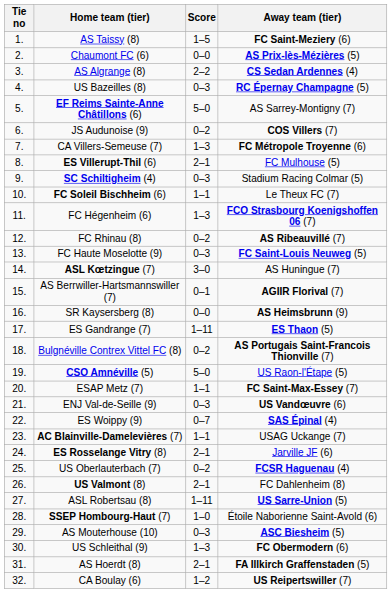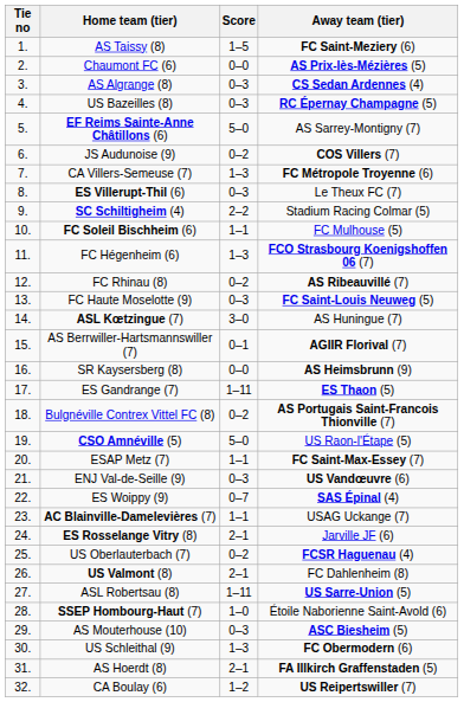 <table class="wikitable" style="text-align: center">
 <tr>
 <th>Tie no</th>
 <th>Home team (tier)</th>
 <th>Score</th>
 <th>Away team (tier)</th>
 </tr>
 <tr>
 <td>1.</td>
 <td><a href='#'>AS Taissy</a> (8)</td>
 <td>1–5</td>
 <td><strong>FC Saint-Meziery</strong> (6)</td>
 </tr>
 <tr>
 <td>2.</td>
 <td><a href='#'>Chaumont FC</a> (6)</td>
 <td>0–0 </td>
 <td><strong><a href='#'>AS Prix-lès-Mézières</a></strong> (5)</td>
 </tr>
 <tr>
 <td>3.</td>
 <td><a href='#'>AS Algrange</a> (8)</td>
-<td>2–2 </td>
+<td>0–3</td>
 <td><strong><a href='#'>CS Sedan Ardennes</a></strong> (4)</td>
 </tr>
 <tr>
 <td>4.</td>
 <td>US Bazeilles (8)</td>
 <td>0–3</td>
 <td><strong><a href='#'>RC Épernay Champagne</a></strong> (5)</td>
 </tr>
 <tr>
 <td>5.</td>
 <td><strong><a href='#'>EF Reims Sainte-Anne Châtillons</a></strong> (6)</td>
 <td>5–0</td>
 <td>AS Sarrey-Montigny (7)</td>
 </tr>
 <tr>
 <td>6.</td>
 <td>JS Audunoise (9)</td>
 <td>0–2</td>
 <td><strong>COS Villers</strong> (7)</td>
 </tr>
 <tr>
 <td>7.</td>
 <td>CA Villers-Semeuse (7)</td>
 <td>1–3</td>
 <td><strong>FC Métropole Troyenne</strong> (6)</td>
 </tr>
 <tr>
 <td>8.</td>
 <td><strong>ES Villerupt-Thil</strong> (6)</td>
-<td>2–1</td>
-<td><a href='#'>FC Mulhouse</a> (5)</td>
+<td>0–3</td>
+<td>Le Theux FC (7)</td>
 </tr>
 <tr>
 <td>9.</td>
 <td><strong><a href='#'>SC Schiltigheim</a></strong> (4)</td>
-<td>0–3</td>
+<td>2–2 </td>
 <td>Stadium Racing Colmar (5)</td>
 </tr>
 <tr>
 <td>10.</td>
 <td><strong>FC Soleil Bischheim</strong> (6)</td>
 <td>1–1 </td>
-<td>Le Theux FC (7)</td>
+<td><a href='#'>FC Mulhouse</a> (5)</td>
 </tr>
 <tr>
 <td>11.</td>
 <td>FC Hégenheim (6)</td>
 <td>1–3</td>
 <td><strong><a href='#'>FCO Strasbourg Koenigshoffen 06</a></strong> (7)</td>
 </tr>
 <tr>
 <td>12.</td>
 <td>FC Rhinau (8)</td>
 <td>0–2</td>
 <td><strong>AS Ribeauvillé</strong> (7)</td>
 </tr>
 <tr>
 <td>13.</td>
 <td>FC Haute Moselotte (9)</td>
 <td>0–3</td>
 <td><strong><a href='#'>FC Saint-Louis Neuweg</a></strong> (5)</td>
 </tr>
 <tr>
 <td>14.</td>
 <td><strong>ASL Kœtzingue</strong> (7)</td>
 <td>3–0</td>
 <td>AS Huningue (7)</td>
 </tr>
 <tr>
 <td>15.</td>
 <td>AS Berrwiller-Hartsmannswiller (7)</td>
 <td>0–1</td>
 <td><strong>AGIIR Florival</strong> (7)</td>
 </tr>
 <tr>
 <td>16.</td>
 <td>SR Kaysersberg (8)</td>
 <td>0–0 </td>
 <td><strong>AS Heimsbrunn</strong> (9)</td>
 </tr>
 <tr>
 <td>17.</td>
 <td>ES Gandrange (7)</td>
 <td>1–11</td>
 <td><strong><a href='#'>ES Thaon</a></strong> (5)</td>
 </tr>
 <tr>
 <td>18.</td>
 <td><a href='#'>Bulgnéville Contrex Vittel FC</a> (8)</td>
 <td>0–2</td>
 <td><strong>AS Portugais Saint-Francois Thionville</strong> (7)</td>
 </tr>
 <tr>
 <td>19.</td>
 <td><strong><a href='#'>CSO Amnéville</a></strong> (5)</td>
 <td>5–0</td>
 <td><a href='#'>US Raon-l'Étape</a> (5)</td>
 </tr>
 <tr>
 <td>20.</td>
 <td>ESAP Metz (7)</td>
 <td>1–1 </td>
 <td><strong>FC Saint-Max-Essey</strong> (7)</td>
 </tr>
 <tr>
 <td>21.</td>
 <td>ENJ Val-de-Seille (9)</td>
 <td>0–3</td>
 <td><strong>US Vandœuvre</strong> (6)</td>
 </tr>
 <tr>
 <td>22.</td>
 <td>ES Woippy (9)</td>
 <td>0–7</td>
 <td><strong><a href='#'>SAS Épinal</a></strong> (4)</td>
 </tr>
 <tr>
 <td>23.</td>
 <td><strong>AC Blainville-Damelevières</strong> (7)</td>
 <td>1–1 </td>
 <td>USAG Uckange (7)</td>
 </tr>
 <tr>
 <td>24.</td>
 <td><strong>ES Rosselange Vitry</strong> (8)</td>
 <td>2–1</td>
 <td><a href='#'>Jarville JF</a> (6)</td>
 </tr>
 <tr>
 <td>25.</td>
 <td>US Oberlauterbach (7)</td>
 <td>0–2</td>
 <td><strong><a href='#'>FCSR Haguenau</a></strong> (4)</td>
 </tr>
 <tr>
 <td>26.</td>
 <td><strong>US Valmont</strong> (8)</td>
 <td>2–1</td>
 <td>FC Dahlenheim (8)</td>
 </tr>
 <tr>
 <td>27.</td>
 <td>ASL Robertsau (8)</td>
 <td>1–11</td>
 <td><strong><a href='#'>US Sarre-Union</a></strong> (5)</td>
 </tr>
 <tr>
 <td>28.</td>
 <td><strong>SSEP Hombourg-Haut</strong> (7)</td>
 <td>1–0</td>
 <td>Étoile Naborienne Saint-Avold (6)</td>
 </tr>
 <tr>
 <td>29.</td>
 <td>AS Mouterhouse (10)</td>
 <td>0–3</td>
 <td><strong><a href='#'>ASC Biesheim</a></strong> (5)</td>
 </tr>
 <tr>
 <td>30.</td>
 <td>US Schleithal (9)</td>
 <td>1–3</td>
 <td><strong>FC Obermodern</strong> (6)</td>
 </tr>
 <tr>
 <td>31.</td>
 <td>AS Hoerdt (8)</td>
 <td>2–1</td>
 <td><strong>FA Illkirch Graffenstaden</strong> (5)</td>
 </tr>
 <tr>
 <td>32.</td>
 <td>CA Boulay (6)</td>
 <td>1–2</td>
 <td><strong>US Reipertswiller</strong> (7)</td>
 </tr>
 </table>
